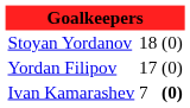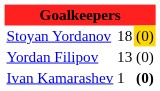 <table class="toccolours" border="0" cellpadding="2" cellspacing="0" align="left" style="margin:0.5em;">
 <tr>
 <th colspan="4" align="center" bgcolor="#FF2020"><span>Goalkeepers</span></th>
 </tr>
 <tr>
 <td> <a href='#'>Stoyan Yordanov</a></td>
 <td>18</td>
-<td>(0)</td>
+<td style="background: gold;">(0)</td>
 </tr>
 <tr>
 <td> <a href='#'>Yordan Filipov</a></td>
-<td>17</td>
+<td>13</td>
 <td>(0)</td>
 </tr>
 <tr>
 <td> <a href='#'>Ivan Kamarashev</a></td>
-<td>7</td>
+<td>1</td>
 <td><strong>(0)</strong></td>
 </tr>
 <tr>
 </tr>
 </table>
